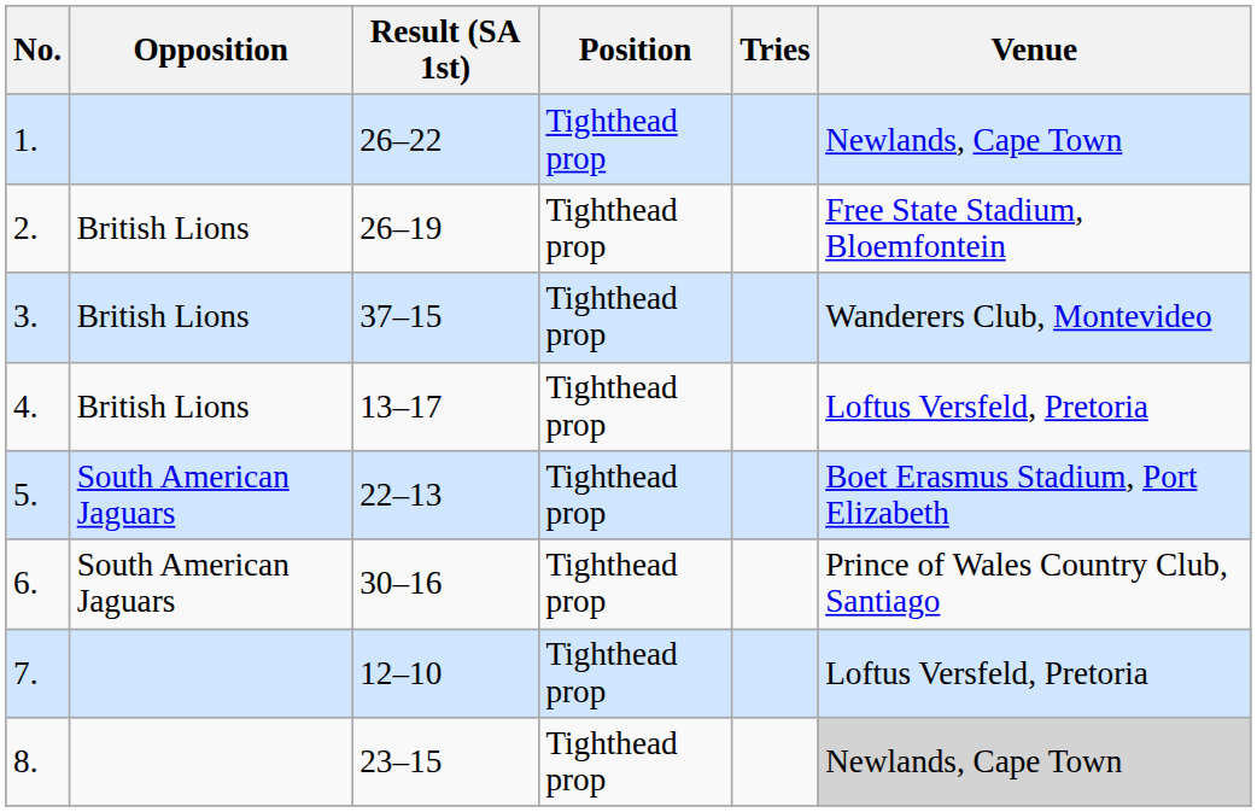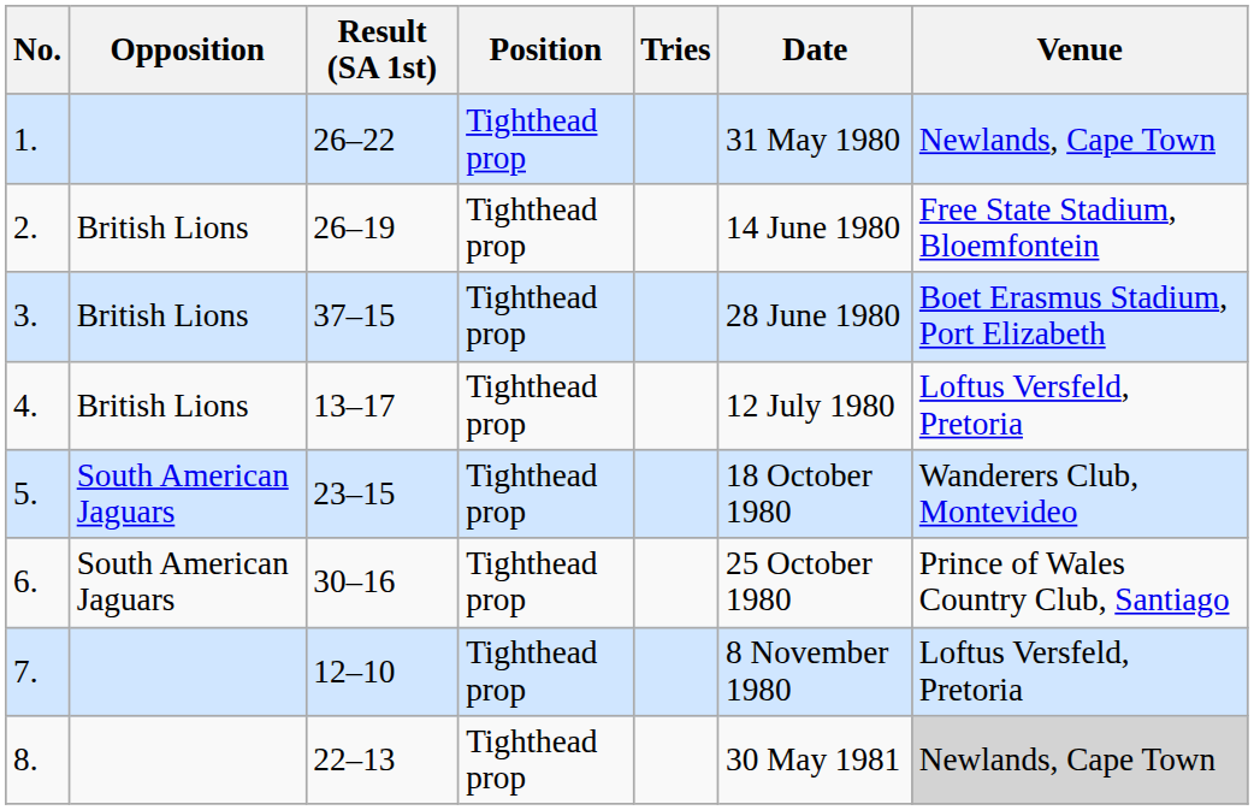 <table class="wikitable sortable">
 <tr>
 <th>No.</th>
 <th>Opposition</th>
 <th>Result (SA 1st)</th>
 <th>Position</th>
 <th>Tries</th>
+<th>Date</th>
 <th>Venue</th>
 </tr>
 <tr style="background: #D0E6FF;">
 <td>1.</td>
 <td></td>
 <td>26–22</td>
 <td><a href='#'>Tighthead prop</a></td>
 <td></td>
+<td>31 May 1980</td>
 <td><a href='#'>Newlands</a>, <a href='#'>Cape Town</a></td>
 </tr>
 <tr>
 <td>2.</td>
 <td> British Lions</td>
 <td>26–19</td>
 <td>Tighthead prop</td>
 <td></td>
+<td>14 June 1980</td>
 <td><a href='#'>Free State Stadium</a>, <a href='#'>Bloemfontein</a></td>
 </tr>
 <tr style="background: #D0E6FF;">
 <td>3.</td>
 <td> British Lions</td>
 <td>37–15</td>
 <td>Tighthead prop</td>
 <td></td>
-<td>Wanderers Club, <a href='#'>Montevideo</a></td>
+<td>28 June 1980</td>
+<td><a href='#'>Boet Erasmus Stadium</a>, <a href='#'>Port Elizabeth</a></td>
 </tr>
 <tr>
 <td>4.</td>
 <td> British Lions</td>
 <td>13–17</td>
 <td>Tighthead prop</td>
 <td></td>
+<td>12 July 1980</td>
 <td><a href='#'>Loftus Versfeld</a>, <a href='#'>Pretoria</a></td>
 </tr>
 <tr style="background: #D0E6FF;">
 <td>5.</td>
 <td> <a href='#'>South American Jaguars</a></td>
-<td>22–13</td>
+<td>23–15</td>
 <td>Tighthead prop</td>
 <td></td>
-<td><a href='#'>Boet Erasmus Stadium</a>, <a href='#'>Port Elizabeth</a></td>
+<td>18 October 1980</td>
+<td>Wanderers Club, <a href='#'>Montevideo</a></td>
 </tr>
 <tr>
 <td>6.</td>
 <td> South American Jaguars</td>
 <td>30–16</td>
 <td>Tighthead prop</td>
 <td></td>
+<td>25 October 1980</td>
 <td>Prince of Wales Country Club, <a href='#'>Santiago</a></td>
 </tr>
 <tr style="background: #D0E6FF;">
 <td>7.</td>
 <td></td>
 <td>12–10</td>
 <td>Tighthead prop</td>
 <td></td>
+<td>8 November 1980</td>
 <td>Loftus Versfeld, Pretoria</td>
 </tr>
 <tr>
 <td>8.</td>
 <td></td>
-<td>23–15</td>
+<td>22–13</td>
 <td>Tighthead prop</td>
 <td></td>
+<td>30 May 1981</td>
 <td style="background: lightgrey;">Newlands, Cape Town</td>
 </tr>
 </table>
